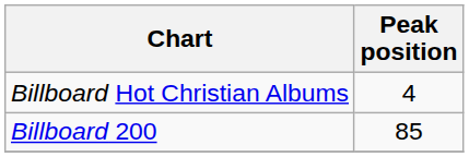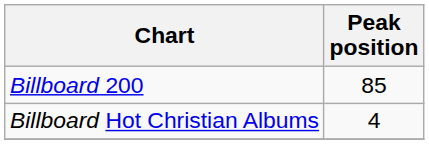 <table class="wikitable sortable">
 <tr>
 <th align="left">Chart</th>
 <th align="left">Peak<br>position</th>
 </tr>
 <tr>
+<td align="left"><a href='#'><em>Billboard</em> 200</a></td>
+<td align="center">85</td>
+</tr>
+<tr>
 <td align="left"><em>Billboard</em> <a href='#'>Hot Christian Albums</a></td>
 <td align="center">4</td>
 </tr>
 <tr>
-<td align="left"><a href='#'><em>Billboard</em> 200</a></td>
-<td align="center">85</td>
-</tr>
-<tr>
 </tr>
 </table>
